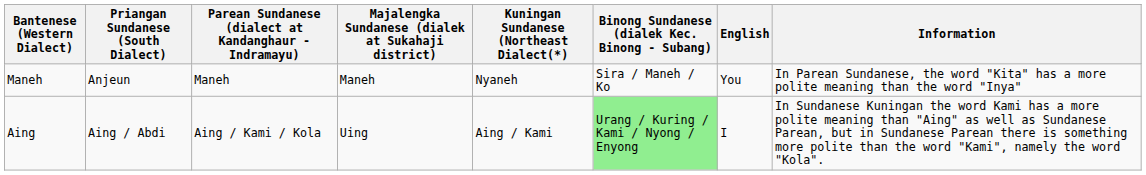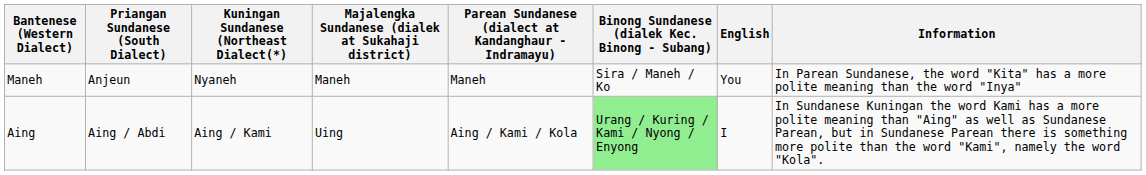 <table class="wikitable sortable" width="100%">
 <tr>
 <th>Bantenese<br>(Western Dialect)</th>
 <th>Priangan Sundanese (South Dialect)</th>
+<th>Kuningan Sundanese (Northeast Dialect(*)</th>
+<th>Majalengka Sundanese (dialek at Sukahaji district)</th>
 <th>Parean Sundanese (dialect at Kandanghaur - Indramayu)</th>
-<th>Majalengka Sundanese (dialek at Sukahaji district)</th>
-<th>Kuningan Sundanese (Northeast Dialect(*)</th>
 <th>Binong Sundanese (dialek Kec. Binong - Subang)</th>
 <th>English</th>
 <th>Information</th>
 </tr>
 <tr>
 <td>Maneh</td>
 <td>Anjeun</td>
+<td>Nyaneh</td>
 <td>Maneh</td>
 <td>Maneh</td>
-<td>Nyaneh</td>
 <td>Sira / Maneh / Ko</td>
 <td>You</td>
 <td>In Parean Sundanese, the word "Kita" has a more polite meaning than the word "Inya"</td>
 </tr>
 <tr>
 <td>Aing</td>
 <td>Aing / Abdi</td>
+<td>Aing / Kami</td>
+<td>Uing</td>
 <td>Aing / Kami / Kola</td>
-<td>Uing</td>
-<td>Aing / Kami</td>
 <td style="background: lightgreen;">Urang / Kuring / Kami / Nyong / Enyong</td>
 <td>I</td>
 <td>In Sundanese Kuningan the word Kami has a more polite meaning than "Aing" as well as Sundanese Parean, but in Sundanese Parean there is something more polite than the word "Kami", namely the word "Kola".</td>
 </tr>
 </table>
